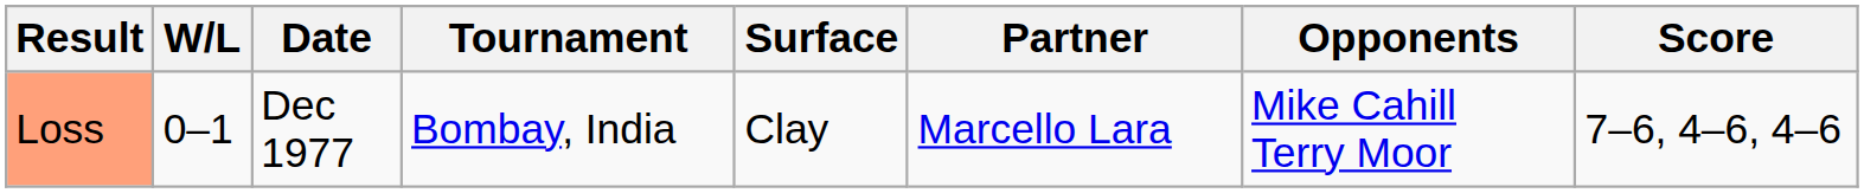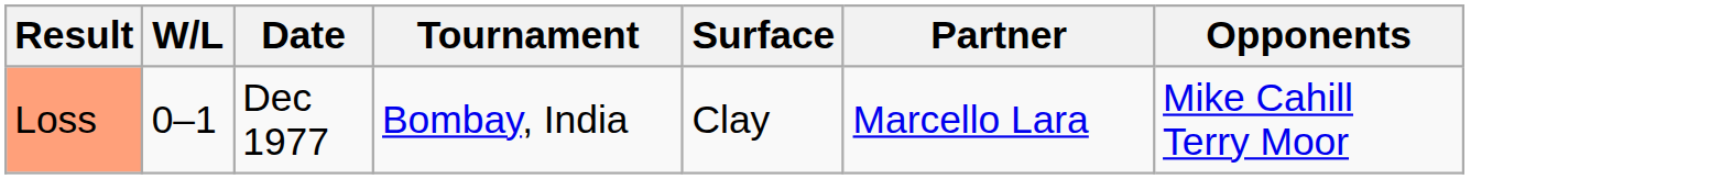 <table class="sortable wikitable">
 <tr>
 <th style="width:40px">Result</th>
 <th style="width:30px" class="unsortable">W/L</th>
 <th style="width:50px">Date</th>
 <th style="width:120px">Tournament</th>
 <th style="width:50px">Surface</th>
 <th style="width:120px">Partner</th>
 <th style="width:120px">Opponents</th>
-<th style="width:100px" class="unsortable">Score</th>
 </tr>
 <tr>
 <td style="background:#ffa07a;">Loss</td>
 <td>0–1</td>
 <td>Dec 1977</td>
 <td><a href='#'>Bombay</a>, India</td>
 <td>Clay</td>
 <td> <a href='#'>Marcello Lara</a></td>
 <td> <a href='#'>Mike Cahill</a><br> <a href='#'>Terry Moor</a></td>
-<td>7–6, 4–6, 4–6</td>
 </tr>
 </table>
